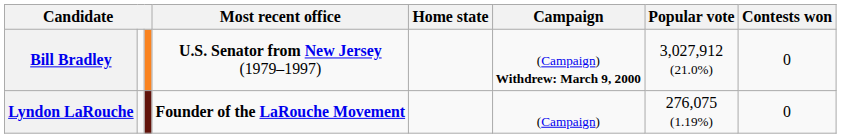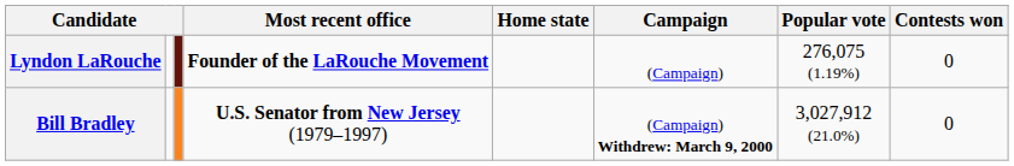 <table class="wikitable sortable" style="text-align:center;">
 <tr>
 <th colspan="3">Candidate</th>
 <th class="unsortable">Most recent office</th>
 <th>Home state</th>
 <th data-sort-type="date">Campaign</th>
 <th>Popular vote</th>
 <th>Contests won</th>
+</tr>
+<tr>
+<th><a href='#'>Lyndon LaRouche</a></th>
+<td></td>
+<td style="background:#61130b;"></td>
+<td><strong>Founder of the <a href='#'>LaRouche Movement</a></strong></td>
+<td></td>
+<td><br><small>(<a href='#'>Campaign</a>)</small></td>
+<td>276,075<br><small>(1.19%)</small></td>
+<td>0</td>
 </tr>
 <tr>
 <th data-sort-value="Brown" scope="row"><a href='#'>Bill Bradley</a></th>
 <td></td>
 <td style="background:#FA8320;"></td>
 <td><strong>U.S. Senator from <a href='#'>New Jersey</a></strong><br>(1979–1997)</td>
 <td></td>
 <td data-sort-value="05-03-2016"><br><small>(<a href='#'>Campaign</a>)</small><br><strong><small>Withdrew: March 9, 2000</small></strong></td>
 <td data-sort-value="7,822,100">3,027,912<br><small>(21.0%)</small></td>
 <td data-sort-value="11">0</td>
 </tr>
-<tr>
-<th><a href='#'>Lyndon LaRouche</a></th>
-<td></td>
-<td style="background:#61130b;"></td>
-<td><strong>Founder of the <a href='#'>LaRouche Movement</a></strong></td>
-<td></td>
-<td><br><small>(<a href='#'>Campaign</a>)</small></td>
-<td>276,075<br><small>(1.19%)</small></td>
-<td>0</td>
-</tr>
 </table>
